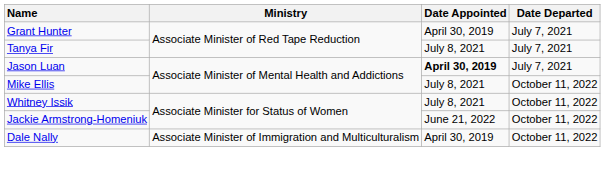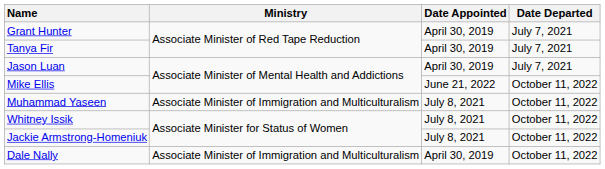 <table class="wikitable sortable" style="text-align:left;">
 <tr>
 <th style="text-align:left;">Name</th>
 <th>Ministry</th>
 <th>Date Appointed</th>
 <th>Date Departed</th>
 </tr>
 <tr>
 <td><a href='#'>Grant Hunter</a></td>
 <td rowspan="2">Associate Minister of Red Tape Reduction</td>
 <td>April 30, 2019</td>
 <td>July 7, 2021</td>
 </tr>
 <tr>
 <td><a href='#'>Tanya Fir</a></td>
-<td>July 8, 2021</td>
+<td>April 30, 2019</td>
 <td>July 7, 2021</td>
 </tr>
 <tr>
 <td><a href='#'>Jason Luan</a></td>
 <td rowspan="2">Associate Minister of Mental Health and Addictions</td>
-<td><strong>April 30, 2019</strong></td>
+<td>April 30, 2019</td>
 <td>July 7, 2021</td>
 </tr>
 <tr>
 <td><a href='#'>Mike Ellis</a></td>
+<td>June 21, 2022</td>
+<td>October 11, 2022</td>
+</tr>
+<tr>
+<td><a href='#'>Muhammad Yaseen</a></td>
+<td>Associate Minister of Immigration and Multiculturalism</td>
 <td>July 8, 2021</td>
 <td>October 11, 2022</td>
 </tr>
 <tr>
 <td><a href='#'>Whitney Issik</a></td>
 <td rowspan="2">Associate Minister for Status of Women</td>
 <td>July 8, 2021</td>
 <td>October 11, 2022</td>
 </tr>
 <tr>
 <td><a href='#'>Jackie Armstrong-Homeniuk</a></td>
-<td>June 21, 2022</td>
+<td>July 8, 2021</td>
 <td>October 11, 2022</td>
 </tr>
 <tr>
 <td><a href='#'>Dale Nally</a></td>
 <td>Associate Minister of Immigration and Multiculturalism</td>
 <td>April 30, 2019</td>
 <td>October 11, 2022</td>
 </tr>
 </table>
